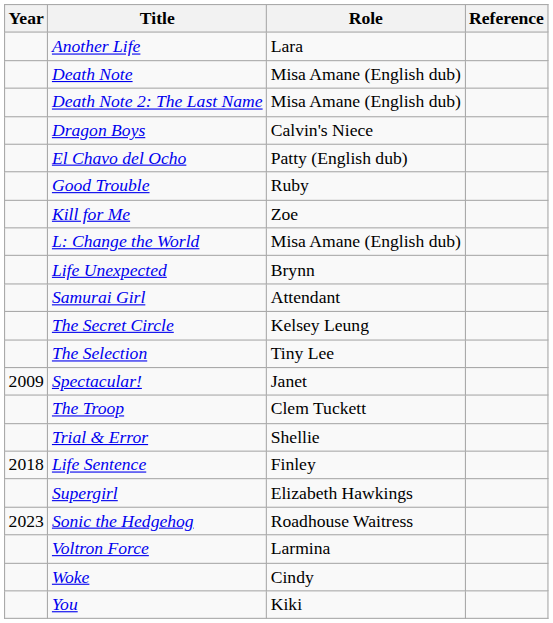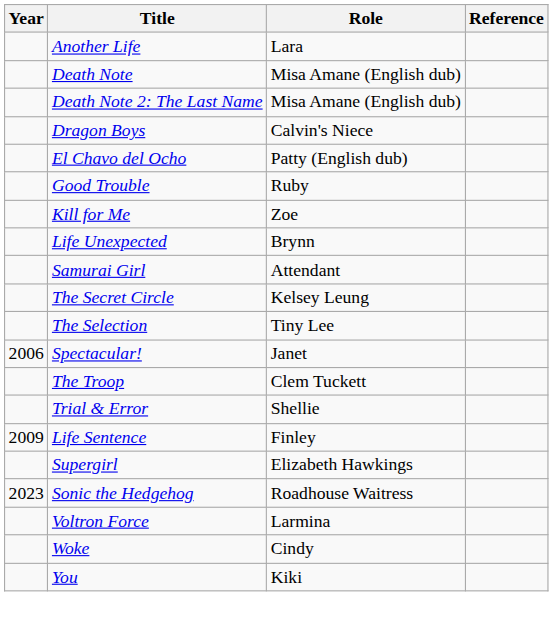 <table class="wikitable">
 <tr>
 <th>Year</th>
 <th>Title</th>
 <th>Role</th>
 <th>Reference</th>
 </tr>
 <tr>
 <td></td>
 <td><em><a href='#'>Another Life</a></em></td>
 <td>Lara</td>
 <td></td>
 </tr>
 <tr>
 <td></td>
 <td><em><a href='#'>Death Note</a></em></td>
 <td>Misa Amane (English dub)</td>
 <td></td>
 </tr>
 <tr>
 <td></td>
 <td><em><a href='#'>Death Note 2: The Last Name</a></em></td>
 <td>Misa Amane (English dub)</td>
 <td></td>
 </tr>
 <tr>
 <td></td>
 <td><em><a href='#'>Dragon Boys</a></em></td>
 <td>Calvin's Niece</td>
 <td></td>
 </tr>
 <tr>
 <td></td>
 <td><em><a href='#'>El Chavo del Ocho</a></em></td>
 <td>Patty (English dub)</td>
 <td></td>
 </tr>
 <tr>
 <td></td>
 <td><em><a href='#'>Good Trouble</a></em></td>
 <td>Ruby</td>
 <td></td>
 </tr>
 <tr>
 <td></td>
 <td><em><a href='#'>Kill for Me</a></em></td>
 <td>Zoe</td>
 <td></td>
 </tr>
 <tr>
 <td></td>
-<td><em><a href='#'>L: Change the World</a></em></td>
-<td>Misa Amane (English dub)</td>
-<td></td>
-</tr>
-<tr>
-<td></td>
 <td><em><a href='#'>Life Unexpected</a></em></td>
 <td>Brynn</td>
 <td></td>
 </tr>
 <tr>
 <td></td>
 <td><em><a href='#'>Samurai Girl</a></em></td>
 <td>Attendant</td>
 <td></td>
 </tr>
 <tr>
 <td></td>
 <td><em><a href='#'>The Secret Circle</a></em></td>
 <td>Kelsey Leung</td>
 <td></td>
 </tr>
 <tr>
 <td></td>
 <td><em><a href='#'>The Selection</a></em></td>
 <td>Tiny Lee</td>
 <td></td>
 </tr>
 <tr>
-<td>2009</td>
+<td>2006</td>
 <td><em><a href='#'>Spectacular!</a></em></td>
 <td>Janet</td>
 <td></td>
 </tr>
 <tr>
 <td></td>
 <td><em><a href='#'>The Troop</a></em></td>
 <td>Clem Tuckett</td>
 <td></td>
 </tr>
 <tr>
 <td></td>
 <td><em><a href='#'>Trial & Error</a></em></td>
 <td>Shellie</td>
 <td></td>
 </tr>
 <tr>
-<td>2018</td>
+<td>2009</td>
 <td><em><a href='#'>Life Sentence</a></em></td>
 <td>Finley</td>
 <td></td>
 </tr>
 <tr>
 <td></td>
 <td><em><a href='#'>Supergirl</a></em></td>
 <td>Elizabeth Hawkings</td>
 <td></td>
 </tr>
 <tr>
 <td>2023</td>
 <td><em><a href='#'>Sonic the Hedgehog</a></em></td>
 <td>Roadhouse Waitress</td>
 <td></td>
 </tr>
 <tr>
 <td></td>
 <td><em><a href='#'>Voltron Force</a></em></td>
 <td>Larmina</td>
 <td></td>
 </tr>
 <tr>
 <td></td>
 <td><em><a href='#'>Woke</a></em></td>
 <td>Cindy</td>
 <td></td>
 </tr>
 <tr>
 <td></td>
 <td><em><a href='#'>You</a></em></td>
 <td>Kiki</td>
 <td></td>
 </tr>
 </table>
